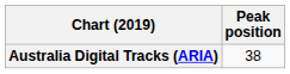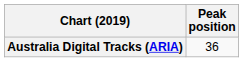 <table class="wikitable unsortable plainrowheaders" style="text-align:center">
 <tr>
 <th scope="col">Chart (2019)</th>
 <th scope="col">Peak<br> position</th>
 </tr>
 <tr>
 <th scope="row">Australia Digital Tracks (<a href='#'>ARIA</a>)</th>
-<td>38</td>
+<td>36</td>
 </tr>
 </table>
